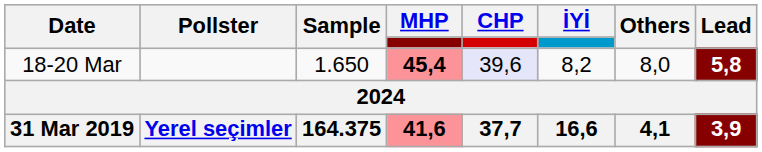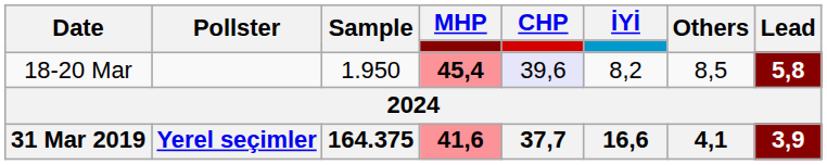 <table class="wikitable mw-collapsible" style="text-align:center; font-size:85%; line-height:14px;">
 <tr>
 <th rowspan="2">Date</th>
 <th rowspan="2">Pollster</th>
 <th rowspan="2">Sample</th>
 <th style="width:3em;"><a href='#'>MHP</a></th>
 <th style="width:3em;"><a href='#'>CHP</a></th>
 <th style="width:3em;"><a href='#'>İYİ</a></th>
 <th rowspan="2">Others</th>
 <th rowspan="2">Lead</th>
 </tr>
 <tr>
 <th style="background:#870000;"></th>
 <th style="background:#d40000;"></th>
 <th style="background:#0099cc;"></th>
 </tr>
 <tr>
 <td>18-20 Mar</td>
 <td></td>
-<td>1.650</td>
+<td>1.950</td>
 <td style="background:#fc9399"><strong>45,4</strong></td>
 <td style="background: lavender;">39,6</td>
 <td>8,2</td>
-<td>8,0</td>
+<td>8,5</td>
 <th style="background:#870000; color:white;">5,8</th>
 </tr>
 <tr>
 <th colspan="8">2024</th>
 </tr>
 <tr>
 <th>31 Mar 2019</th>
 <th><a href='#'>Yerel seçimler</a></th>
 <th>164.375</th>
 <th style="background:#fc9399">41,6</th>
 <th>37,7</th>
 <th>16,6</th>
 <th>4,1</th>
 <th style="background:#870000; color:white;">3,9</th>
 </tr>
 </table>
